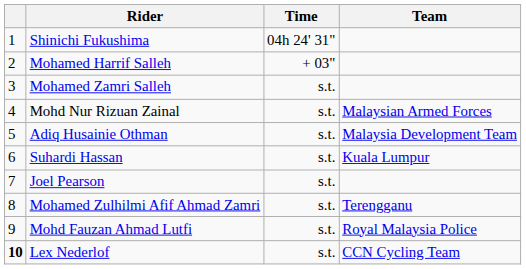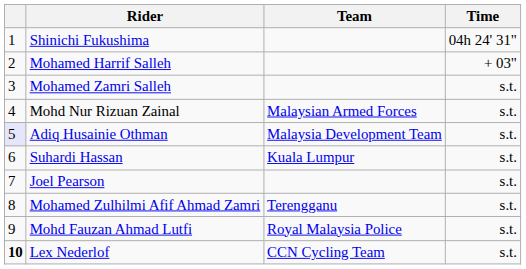 <table class=wikitable>
 <tr>
 <th></th>
 <th>Rider</th>
+<th>Team</th>
 <th>Time</th>
-<th>Team</th>
 </tr>
 <tr>
 <td>1</td>
 <td> <a href='#'>Shinichi Fukushima</a></td>
+<td></td>
 <td align=right>04h 24' 31"</td>
-<td></td>
 </tr>
 <tr>
 <td>2</td>
 <td> <a href='#'>Mohamed Harrif Salleh</a></td>
+<td></td>
 <td align=right>+ 03"</td>
-<td></td>
 </tr>
 <tr>
 <td>3</td>
 <td> <a href='#'>Mohamed Zamri Salleh</a></td>
+<td></td>
 <td align=right>s.t.</td>
-<td></td>
 </tr>
 <tr>
 <td>4</td>
 <td> Mohd Nur Rizuan Zainal</td>
+<td><a href='#'>Malaysian Armed Forces</a></td>
 <td align=right>s.t.</td>
-<td><a href='#'>Malaysian Armed Forces</a></td>
 </tr>
 <tr>
-<td>5</td>
+<td style="background: lavender;">5</td>
 <td> <a href='#'>Adiq Husainie Othman</a> </td>
+<td><a href='#'>Malaysia Development Team</a></td>
 <td align=right>s.t.</td>
-<td><a href='#'>Malaysia Development Team</a></td>
 </tr>
 <tr>
 <td>6</td>
 <td> <a href='#'>Suhardi Hassan</a></td>
+<td><a href='#'>Kuala Lumpur</a></td>
 <td align=right>s.t.</td>
-<td><a href='#'>Kuala Lumpur</a></td>
 </tr>
 <tr>
 <td>7</td>
 <td> <a href='#'>Joel Pearson</a></td>
+<td></td>
 <td align=right>s.t.</td>
-<td></td>
 </tr>
 <tr>
 <td>8</td>
 <td> <a href='#'>Mohamed Zulhilmi Afif Ahmad Zamri</a></td>
+<td><a href='#'>Terengganu</a></td>
 <td align=right>s.t.</td>
-<td><a href='#'>Terengganu</a></td>
 </tr>
 <tr>
 <td>9</td>
 <td> <a href='#'>Mohd Fauzan Ahmad Lutfi</a></td>
+<td><a href='#'>Royal Malaysia Police</a></td>
 <td align=right>s.t.</td>
-<td><a href='#'>Royal Malaysia Police</a></td>
 </tr>
 <tr>
 <td><strong>10</strong></td>
 <td> <a href='#'>Lex Nederlof</a></td>
+<td><a href='#'>CCN Cycling Team</a></td>
 <td align=right>s.t.</td>
-<td><a href='#'>CCN Cycling Team</a></td>
 </tr>
 </table>
